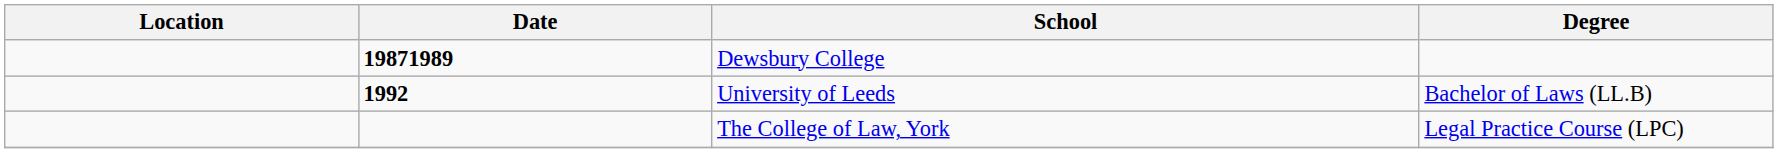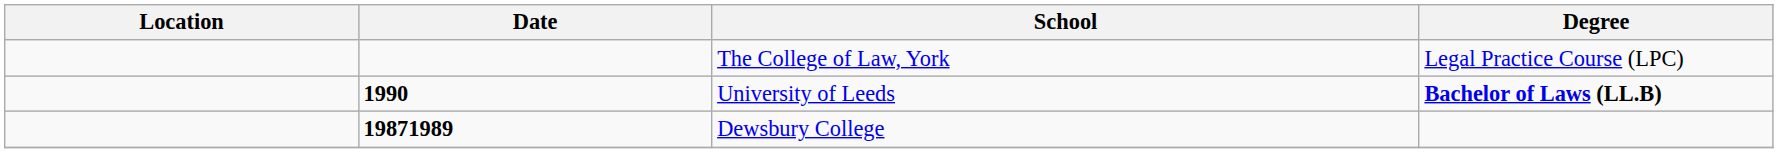 <table class="wikitable" style="width:100%;">
 <tr>
 <th style="width:20%;">Location</th>
 <th style="width:20%;">Date</th>
 <th style="width:40%;">School</th>
 <th style="width:20%;">Degree</th>
 </tr>
 <tr>
 <td></td>
+<td></td>
+<td><a href='#'>The College of Law, York</a></td>
+<td><a href='#'>Legal Practice Course</a> (LPC)</td>
+</tr>
+<tr>
+<td></td>
+<td><strong>1990</strong></td>
+<td><a href='#'>University of Leeds</a></td>
+<td><strong><a href='#'>Bachelor of Laws</a> (LL.B)</strong></td>
+</tr>
+<tr>
+<td></td>
 <td><strong>19871989</strong></td>
 <td><a href='#'>Dewsbury College</a></td>
 <td></td>
 </tr>
 <tr>
-<td></td>
-<td><strong>1992</strong></td>
-<td><a href='#'>University of Leeds</a></td>
-<td><a href='#'>Bachelor of Laws</a> (LL.B)</td>
-</tr>
-<tr>
-<td></td>
-<td></td>
-<td><a href='#'>The College of Law, York</a></td>
-<td><a href='#'>Legal Practice Course</a> (LPC)</td>
-</tr>
-<tr>
 </tr>
 </table>
